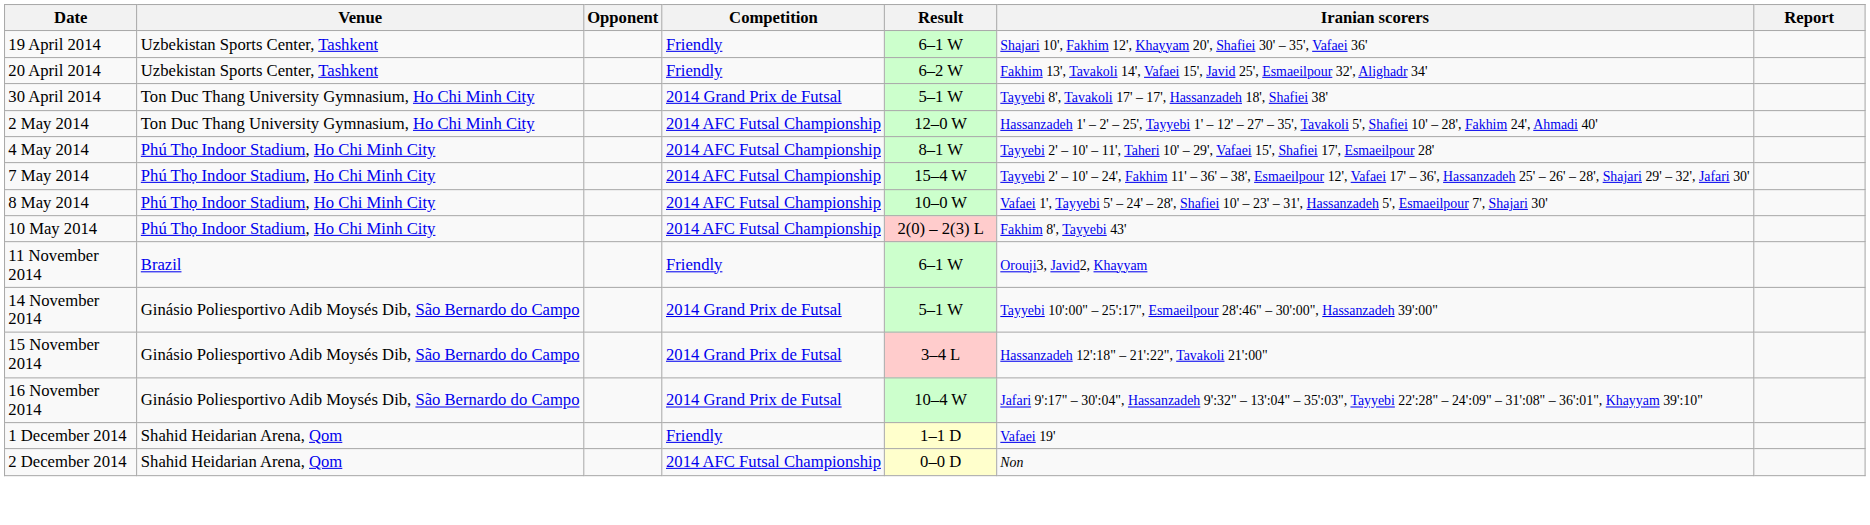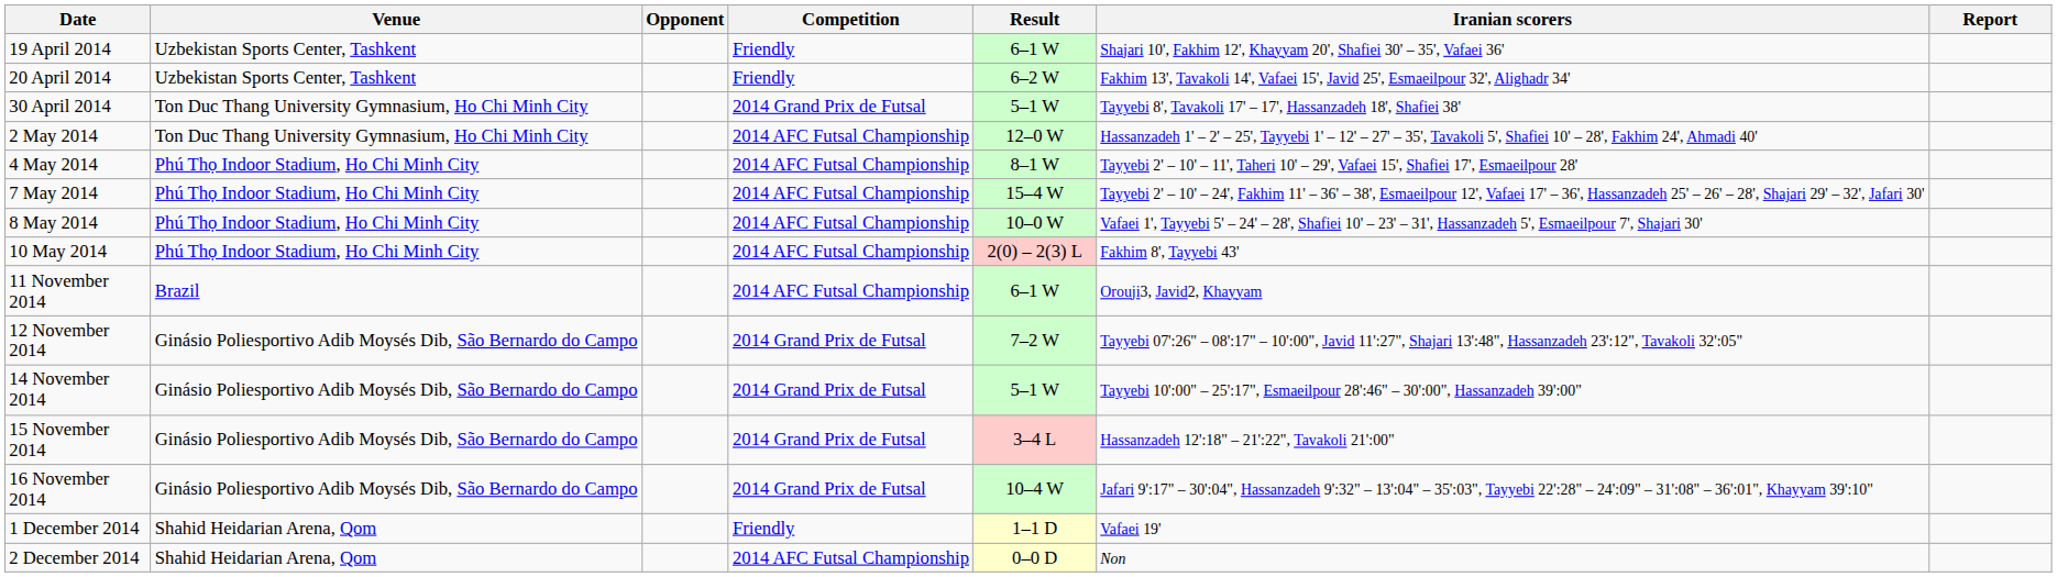 <table class="wikitable">
 <tr>
 <th width=120>Date</th>
 <th>Venue</th>
 <th>Opponent</th>
 <th>Competition</th>
 <th width=100>Result</th>
 <th>Iranian scorers</th>
 <th width=100>Report</th>
 </tr>
 <tr>
 <td>19 April 2014</td>
 <td> Uzbekistan Sports Center, <a href='#'>Tashkent</a></td>
 <td></td>
 <td><a href='#'>Friendly</a></td>
 <td bgcolor=#ccffcc align=center>6–1 W</td>
 <td><small> <a href='#'>Shajari</a> 10', <a href='#'>Fakhim</a> 12', <a href='#'>Khayyam</a> 20', <a href='#'>Shafiei</a> 30' – 35', <a href='#'>Vafaei</a> 36' </small></td>
 <td align=center></td>
 </tr>
 <tr>
 <td>20 April 2014</td>
 <td> Uzbekistan Sports Center, <a href='#'>Tashkent</a></td>
 <td></td>
 <td><a href='#'>Friendly</a></td>
 <td bgcolor=#ccffcc align=center>6–2 W</td>
 <td><small> <a href='#'>Fakhim</a> 13', <a href='#'>Tavakoli</a> 14', <a href='#'>Vafaei</a> 15', <a href='#'>Javid</a> 25', <a href='#'>Esmaeilpour</a> 32', <a href='#'>Alighadr</a> 34' </small></td>
 <td align=center></td>
 </tr>
 <tr>
 <td>30 April 2014</td>
 <td> Ton Duc Thang University Gymnasium, <a href='#'>Ho Chi Minh City</a></td>
 <td></td>
 <td><a href='#'>2014 Grand Prix de Futsal</a></td>
 <td bgcolor=#ccffcc align=center>5–1 W</td>
 <td><small> <a href='#'>Tayyebi</a> 8', <a href='#'>Tavakoli</a> 17' – 17', <a href='#'>Hassanzadeh</a> 18', <a href='#'>Shafiei</a> 38' </small></td>
 <td align=center></td>
 </tr>
 <tr>
 <td>2 May 2014</td>
 <td> Ton Duc Thang University Gymnasium, <a href='#'>Ho Chi Minh City</a></td>
 <td></td>
 <td><a href='#'>2014 AFC Futsal Championship</a></td>
 <td bgcolor=#ccffcc align=center>12–0 W</td>
 <td><small> <a href='#'>Hassanzadeh</a> 1' – 2' – 25', <a href='#'>Tayyebi</a> 1' – 12' – 27' – 35', <a href='#'>Tavakoli</a> 5', <a href='#'>Shafiei</a> 10' – 28', <a href='#'>Fakhim</a> 24', <a href='#'>Ahmadi</a> 40' </small></td>
 <td align=center></td>
 </tr>
 <tr>
 <td>4 May 2014</td>
 <td> <a href='#'>Phú Thọ Indoor Stadium</a>, <a href='#'>Ho Chi Minh City</a></td>
 <td></td>
 <td><a href='#'>2014 AFC Futsal Championship</a></td>
 <td bgcolor=#ccffcc align=center>8–1 W</td>
 <td><small> <a href='#'>Tayyebi</a> 2' – 10' – 11', <a href='#'>Taheri</a> 10' – 29', <a href='#'>Vafaei</a> 15', <a href='#'>Shafiei</a> 17', <a href='#'>Esmaeilpour</a> 28' </small></td>
 <td align=center></td>
 </tr>
 <tr>
 <td>7 May 2014</td>
 <td> <a href='#'>Phú Thọ Indoor Stadium</a>, <a href='#'>Ho Chi Minh City</a></td>
 <td></td>
 <td><a href='#'>2014 AFC Futsal Championship</a></td>
 <td bgcolor=#ccffcc align=center>15–4 W</td>
 <td><small> <a href='#'>Tayyebi</a> 2' – 10' – 24', <a href='#'>Fakhim</a> 11' – 36' – 38', <a href='#'>Esmaeilpour</a> 12', <a href='#'>Vafaei</a> 17' – 36', <a href='#'>Hassanzadeh</a> 25' – 26' – 28', <a href='#'>Shajari</a> 29' – 32', <a href='#'>Jafari</a> 30' </small></td>
 <td align=center></td>
 </tr>
 <tr>
 <td>8 May 2014</td>
 <td> <a href='#'>Phú Thọ Indoor Stadium</a>, <a href='#'>Ho Chi Minh City</a></td>
 <td></td>
 <td><a href='#'>2014 AFC Futsal Championship</a></td>
 <td bgcolor=#ccffcc align=center>10–0 W</td>
 <td><small> <a href='#'>Vafaei</a> 1', <a href='#'>Tayyebi</a> 5' – 24' – 28', <a href='#'>Shafiei</a> 10' – 23' – 31', <a href='#'>Hassanzadeh</a> 5', <a href='#'>Esmaeilpour</a> 7', <a href='#'>Shajari</a> 30' </small></td>
 <td align=center></td>
 </tr>
 <tr>
 <td>10 May 2014</td>
 <td> <a href='#'>Phú Thọ Indoor Stadium</a>, <a href='#'>Ho Chi Minh City</a></td>
 <td></td>
 <td><a href='#'>2014 AFC Futsal Championship</a></td>
 <td bgcolor=#FFCCCC align=center>2(0) – 2(3) L</td>
 <td><small> <a href='#'>Fakhim</a> 8', <a href='#'>Tayyebi</a> 43' </small></td>
 <td align=center></td>
 </tr>
 <tr>
 <td>11 November 2014</td>
 <td> <a href='#'>Brazil</a></td>
 <td></td>
-<td><a href='#'>Friendly</a></td>
+<td><a href='#'>2014 AFC Futsal Championship</a></td>
 <td bgcolor=#ccffcc align=center>6–1 W</td>
 <td><small> <a href='#'>Orouji</a>3, <a href='#'>Javid</a>2, <a href='#'>Khayyam</a> </small></td>
+<td align=center></td>
+</tr>
+<tr>
+<td>12 November 2014</td>
+<td> Ginásio Poliesportivo Adib Moysés Dib, <a href='#'>São Bernardo do Campo</a></td>
+<td></td>
+<td><a href='#'>2014 Grand Prix de Futsal</a></td>
+<td bgcolor=#ccffcc align=center>7–2 W</td>
+<td><small> <a href='#'>Tayyebi</a> 07':26" – 08':17" – 10':00", <a href='#'>Javid</a> 11':27", <a href='#'>Shajari</a> 13':48", <a href='#'>Hassanzadeh</a> 23':12", <a href='#'>Tavakoli</a> 32':05"</small></td>
 <td align=center></td>
 </tr>
 <tr>
 <td>14 November 2014</td>
 <td> Ginásio Poliesportivo Adib Moysés Dib, <a href='#'>São Bernardo do Campo</a></td>
 <td></td>
 <td><a href='#'>2014 Grand Prix de Futsal</a></td>
 <td bgcolor=#ccffcc align=center>5–1 W</td>
 <td><small> <a href='#'>Tayyebi</a> 10':00" – 25':17", <a href='#'>Esmaeilpour</a> 28':46" – 30':00", <a href='#'>Hassanzadeh</a> 39':00" </small></td>
 <td align=center></td>
 </tr>
 <tr>
 <td>15 November 2014</td>
 <td> Ginásio Poliesportivo Adib Moysés Dib, <a href='#'>São Bernardo do Campo</a></td>
 <td></td>
 <td><a href='#'>2014 Grand Prix de Futsal</a></td>
 <td bgcolor=#FFCCCC align=center>3–4 L</td>
 <td><small> <a href='#'>Hassanzadeh</a> 12':18" – 21':22", <a href='#'>Tavakoli</a> 21':00" </small></td>
 <td align=center></td>
 </tr>
 <tr>
 <td>16 November 2014</td>
 <td> Ginásio Poliesportivo Adib Moysés Dib, <a href='#'>São Bernardo do Campo</a></td>
 <td></td>
 <td><a href='#'>2014 Grand Prix de Futsal</a></td>
 <td bgcolor=#ccffcc align=center>10–4 W</td>
 <td><small> <a href='#'>Jafari</a> 9':17" – 30':04", <a href='#'>Hassanzadeh</a> 9':32" – 13':04" – 35':03", <a href='#'>Tayyebi</a> 22':28" – 24':09" – 31':08" – 36':01", <a href='#'>Khayyam</a> 39':10" </small></td>
 <td align=center></td>
 </tr>
 <tr>
 <td>1 December 2014</td>
 <td> Shahid Heidarian Arena, <a href='#'>Qom</a></td>
 <td></td>
 <td><a href='#'>Friendly</a></td>
 <td bgcolor=#FFFFCC align=center>1–1 D</td>
 <td><small> <a href='#'>Vafaei</a> 19' </small></td>
 <td align=center></td>
 </tr>
 <tr>
 <td>2 December 2014</td>
 <td> Shahid Heidarian Arena, <a href='#'>Qom</a></td>
 <td></td>
 <td><a href='#'>2014 AFC Futsal Championship</a></td>
 <td bgcolor=#FFFFCC align=center>0–0 D</td>
 <td><small> <em>Non</em> </small></td>
 <td align=center></td>
 </tr>
 </table>
